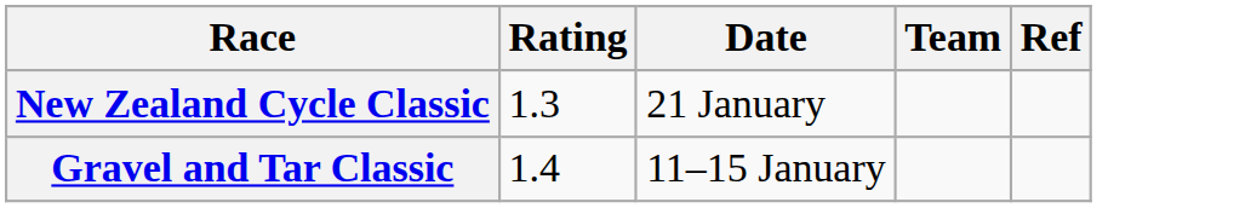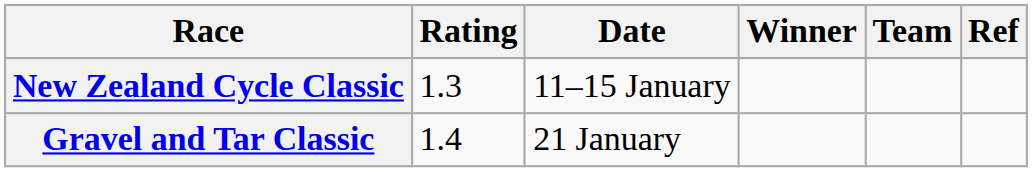 <table class="wikitable plainrowheaders">
 <tr>
 <th scope="col">Race</th>
 <th scope="col">Rating</th>
 <th scope="col">Date</th>
+<th scope="col">Winner</th>
 <th scope="col">Team</th>
 <th scope="col">Ref</th>
 </tr>
 <tr>
 <th scope="row"> <a href='#'>New Zealand Cycle Classic</a></th>
 <td>1.3</td>
-<td>21 January</td>
+<td>11–15 January</td>
+<td></td>
 <td></td>
 <td></td>
 </tr>
 <tr>
 <th scope="row"> <a href='#'>Gravel and Tar Classic</a></th>
 <td>1.4</td>
-<td>11–15 January</td>
+<td>21 January</td>
+<td></td>
 <td></td>
 <td></td>
 </tr>
 </table>
